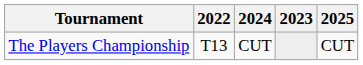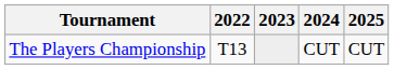 <table class="wikitable" style="font-size:95%;text-align:center;">
 <tr>
 <th>Tournament</th>
 <th>2022</th>
+<th>2023</th>
 <th>2024</th>
-<th>2023</th>
 <th>2025</th>
 </tr>
 <tr>
 <td align=left><a href='#'>The Players Championship</a></td>
 <td>T13</td>
+<td style="background:#eeeeee;"></td>
 <td>CUT</td>
-<td style="background:#eeeeee;"></td>
 <td>CUT</td>
 </tr>
 </table>
